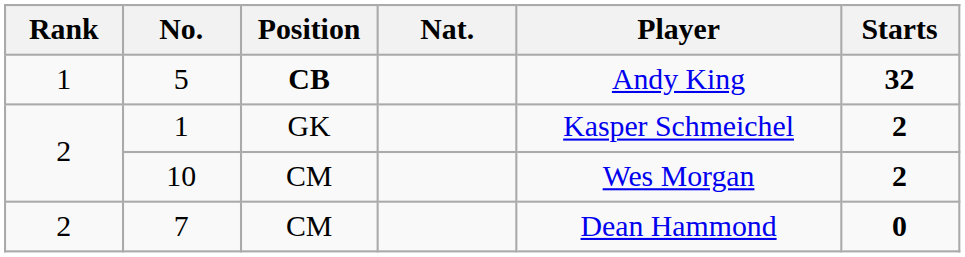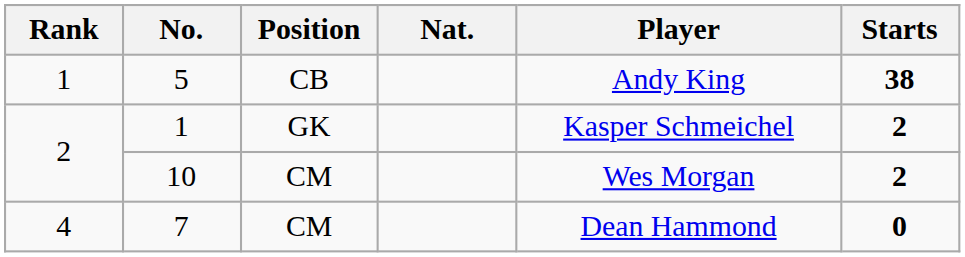 <table class="wikitable" style="font-size: 90%; text-align: center;">
 <tr>
 <th width=50>Rank</th>
 <th width=50>No.</th>
 <th width=60>Position</th>
 <th width=60>Nat.</th>
 <th width=150>Player</th>
 <th width=50>Starts</th>
 </tr>
 <tr>
 <td>1</td>
 <td>5</td>
-<td><strong>CB</strong></td>
+<td>CB</td>
 <td></td>
 <td><a href='#'>Andy King</a></td>
-<td><strong>32</strong></td>
+<td><strong>38</strong></td>
 </tr>
 <tr>
 <td rowspan=2>2</td>
 <td>1</td>
 <td>GK</td>
 <td></td>
 <td><a href='#'>Kasper Schmeichel</a></td>
 <td><strong>2</strong></td>
 </tr>
 <tr>
 <td>10</td>
 <td>CM</td>
 <td></td>
 <td><a href='#'>Wes Morgan</a></td>
 <td><strong>2</strong></td>
 </tr>
 <tr>
-<td>2</td>
+<td>4</td>
 <td>7</td>
 <td>CM</td>
 <td></td>
 <td><a href='#'>Dean Hammond</a></td>
 <td><strong>0</strong></td>
 </tr>
 </table>
